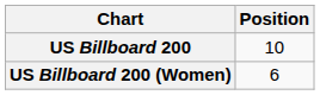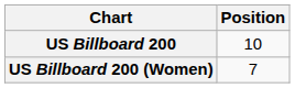 <table class="wikitable sortable plainrowheaders" style="text-align:center">
 <tr>
 <th scope="col">Chart</th>
 <th scope="col">Position</th>
 </tr>
 <tr>
 <th scope="row">US <em>Billboard</em> 200</th>
 <td>10</td>
 </tr>
 <tr>
 <th scope="row">US <em>Billboard</em> 200 (Women)</th>
-<td>6</td>
+<td>7</td>
 </tr>
 </table>
